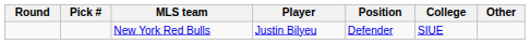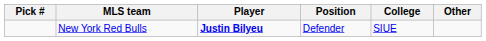 <table class="wikitable sortable" style="width:60%">
 <tr>
-<th>Round</th>
 <th>Pick #</th>
 <th>MLS team</th>
 <th>Player</th>
 <th>Position</th>
 <th>College</th>
 <th>Other</th>
 </tr>
 <tr>
 <td></td>
-<td></td>
 <td><a href='#'>New York Red Bulls</a></td>
-<td> <a href='#'>Justin Bilyeu</a></td>
+<td><strong> <a href='#'>Justin Bilyeu</a></strong></td>
 <td><a href='#'>Defender</a></td>
 <td><a href='#'>SIUE</a></td>
 <td></td>
 </tr>
 </table>
